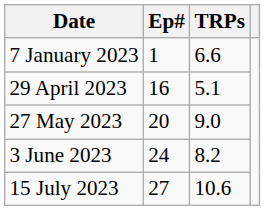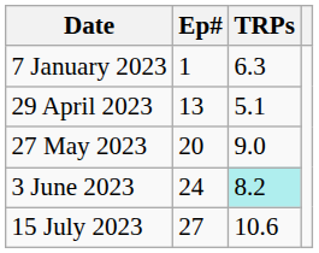 <table class="wikitable">
 <tr>
 <th>Date</th>
 <th>Ep#</th>
 <th>TRPs</th>
 <th></th>
 </tr>
 <tr>
 <td>7 January 2023</td>
 <td>1</td>
-<td>6.6</td>
+<td>6.3</td>
 <td rowspan=5></td>
 </tr>
 <tr>
 <td>29 April 2023</td>
-<td>16</td>
+<td>13</td>
 <td>5.1</td>
 </tr>
 <tr>
 <td>27 May 2023</td>
 <td>20</td>
 <td>9.0</td>
 </tr>
 <tr>
 <td>3 June 2023</td>
 <td>24</td>
-<td>8.2</td>
+<td style="background: paleturquoise;">8.2</td>
 </tr>
 <tr>
 <td>15 July 2023</td>
 <td>27</td>
 <td>10.6</td>
 </tr>
 </table>
